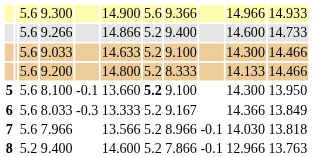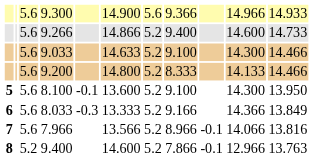 <table>
 <tr style="background: #fffcaf">
 <th scope=row style="text-align:center"></th>
 <td align=left></td>
 <td>5.6</td>
 <td>9.300</td>
 <td></td>
 <td>14.900</td>
 <td>5.6</td>
 <td>9.366</td>
 <td></td>
 <td>14.966</td>
 <td>14.933</td>
 </tr>
 <tr style="background: #e5e5e5">
 <th scope=row style="text-align:center"></th>
 <td align=left></td>
 <td>5.6</td>
 <td>9.266</td>
 <td></td>
 <td>14.866</td>
 <td>5.2</td>
 <td>9.400</td>
 <td></td>
 <td>14.600</td>
 <td>14.733</td>
 </tr>
 <tr style="background: #eecc99">
 <th scope=row style="text-align:center"></th>
 <td align=left></td>
 <td>5.6</td>
 <td>9.033</td>
 <td></td>
 <td>14.633</td>
 <td>5.2</td>
 <td>9.100</td>
 <td></td>
 <td>14.300</td>
 <td>14.466</td>
 </tr>
 <tr style="background: #eecc99">
 <th scope=row style="text-align:center"></th>
 <td align=left></td>
 <td>5.6</td>
 <td>9.200</td>
 <td></td>
 <td>14.800</td>
 <td>5.2</td>
 <td>8.333</td>
 <td></td>
 <td>14.133</td>
 <td>14.466</td>
 </tr>
 <tr>
 <th scope=row style="text-align:center">5</th>
 <td align=left></td>
 <td>5.6</td>
 <td>8.100</td>
 <td>-0.1</td>
-<td>13.660</td>
-<td><strong>5.2</strong></td>
+<td>13.600</td>
+<td>5.2</td>
 <td>9.100</td>
 <td></td>
 <td>14.300</td>
 <td>13.950</td>
 </tr>
 <tr>
 <th scope=row style="text-align:center">6</th>
 <td align=left></td>
 <td>5.6</td>
 <td>8.033</td>
 <td>-0.3</td>
 <td>13.333</td>
 <td>5.2</td>
-<td>9.167</td>
+<td>9.166</td>
 <td></td>
 <td>14.366</td>
 <td>13.849</td>
 </tr>
 <tr>
 <th scope=row style="text-align:center">7</th>
 <td align=left></td>
 <td>5.6</td>
 <td>7.966</td>
 <td></td>
 <td>13.566</td>
 <td>5.2</td>
 <td>8.966</td>
 <td>-0.1</td>
-<td>14.030</td>
-<td>13.818</td>
+<td>14.066</td>
+<td>13.816</td>
 </tr>
 <tr>
 <th scope=row style="text-align:center">8</th>
 <td align=left></td>
 <td>5.2</td>
 <td>9.400</td>
 <td></td>
 <td>14.600</td>
 <td>5.2</td>
 <td>7.866</td>
 <td>-0.1</td>
 <td>12.966</td>
 <td>13.763</td>
 </tr>
 <tr>
 </tr>
 </table>
